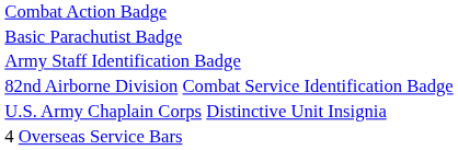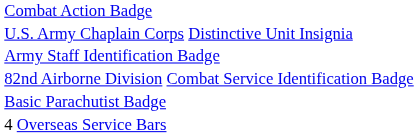 <table>
 <tr>
 <td></td>
 <td><a href='#'>Combat Action Badge</a></td>
 </tr>
 <tr>
 <td></td>
-<td><a href='#'>Basic Parachutist Badge</a></td>
+<td><a href='#'>U.S. Army Chaplain Corps</a> <a href='#'>Distinctive Unit Insignia</a></td>
 </tr>
 <tr>
 <td></td>
 <td><a href='#'>Army Staff Identification Badge</a></td>
 </tr>
 <tr>
 <td></td>
 <td><a href='#'>82nd Airborne Division</a> <a href='#'>Combat Service Identification Badge</a></td>
 </tr>
 <tr>
 <td></td>
-<td><a href='#'>U.S. Army Chaplain Corps</a> <a href='#'>Distinctive Unit Insignia</a></td>
+<td><a href='#'>Basic Parachutist Badge</a></td>
 </tr>
 <tr>
 <td></td>
 <td>4 <a href='#'>Overseas Service Bars</a></td>
 </tr>
 </table>
